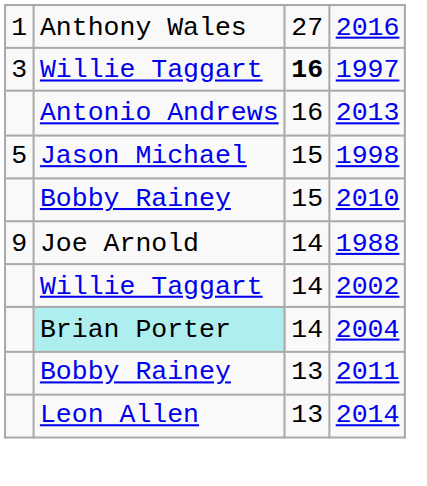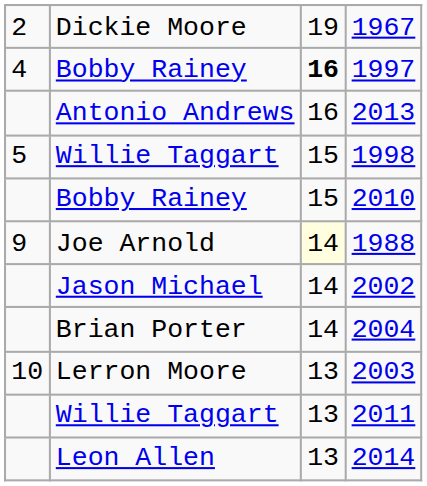 <table class="wikitable">
 <tr>
 </tr>
 <tr>
-<td>1</td>
-<td>Anthony Wales</td>
-<td>27</td>
-<td><a href='#'>2016</a></td>
+<td>2</td>
+<td>Dickie Moore</td>
+<td>19</td>
+<td><a href='#'>1967</a></td>
 </tr>
 <tr>
-<td>3</td>
-<td><a href='#'>Willie Taggart</a></td>
+<td>4</td>
+<td><a href='#'>Bobby Rainey</a></td>
 <td><strong>16</strong></td>
 <td><a href='#'>1997</a></td>
 </tr>
 <tr>
 <td></td>
 <td><a href='#'>Antonio Andrews</a></td>
 <td>16</td>
 <td><a href='#'>2013</a></td>
 </tr>
 <tr>
 <td>5</td>
-<td><a href='#'>Jason Michael</a></td>
+<td><a href='#'>Willie Taggart</a></td>
 <td>15</td>
 <td><a href='#'>1998</a></td>
 </tr>
 <tr>
 <td></td>
 <td><a href='#'>Bobby Rainey</a></td>
 <td>15</td>
 <td><a href='#'>2010</a></td>
 </tr>
 <tr>
 <td>9</td>
 <td>Joe Arnold</td>
-<td>14</td>
+<td style="background: lightyellow;">14</td>
 <td><a href='#'>1988</a></td>
 </tr>
 <tr>
 <td></td>
-<td><a href='#'>Willie Taggart</a></td>
+<td><a href='#'>Jason Michael</a></td>
 <td>14</td>
 <td><a href='#'>2002</a></td>
 </tr>
 <tr>
 <td></td>
-<td style="background: paleturquoise;">Brian Porter</td>
+<td>Brian Porter</td>
 <td>14</td>
 <td><a href='#'>2004</a></td>
 </tr>
 <tr>
+<td>10</td>
+<td>Lerron Moore</td>
+<td>13</td>
+<td><a href='#'>2003</a></td>
+</tr>
+<tr>
 <td></td>
-<td><a href='#'>Bobby Rainey</a></td>
+<td><a href='#'>Willie Taggart</a></td>
 <td>13</td>
 <td><a href='#'>2011</a></td>
 </tr>
 <tr>
 <td></td>
 <td><a href='#'>Leon Allen</a></td>
 <td>13</td>
 <td><a href='#'>2014</a></td>
 </tr>
 </table>
